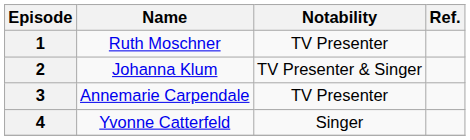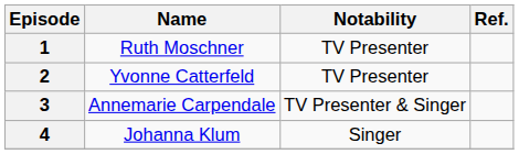 <table class="wikitable" style="text-align:center; ">
 <tr>
 <th>Episode</th>
 <th>Name</th>
 <th>Notability</th>
 <th>Ref.</th>
 </tr>
 <tr>
 <th>1</th>
 <td><a href='#'>Ruth Moschner</a></td>
 <td>TV Presenter</td>
 <td></td>
 </tr>
 <tr>
 <th>2</th>
-<td><a href='#'>Johanna Klum</a></td>
-<td>TV Presenter & Singer</td>
+<td><a href='#'>Yvonne Catterfeld</a></td>
+<td>TV Presenter</td>
 <td></td>
 </tr>
 <tr>
 <th>3</th>
 <td><a href='#'>Annemarie Carpendale</a></td>
-<td>TV Presenter</td>
+<td>TV Presenter & Singer</td>
 <td></td>
 </tr>
 <tr>
 <th>4</th>
-<td><a href='#'>Yvonne Catterfeld</a></td>
+<td><a href='#'>Johanna Klum</a></td>
 <td>Singer</td>
 <td></td>
 </tr>
 <tr>
 </tr>
 </table>
